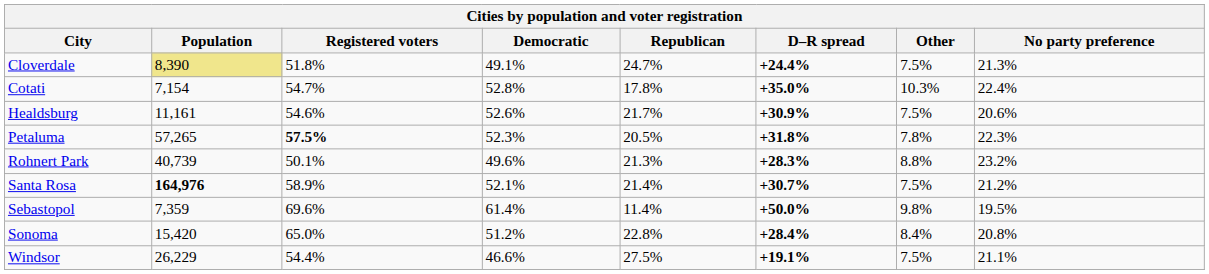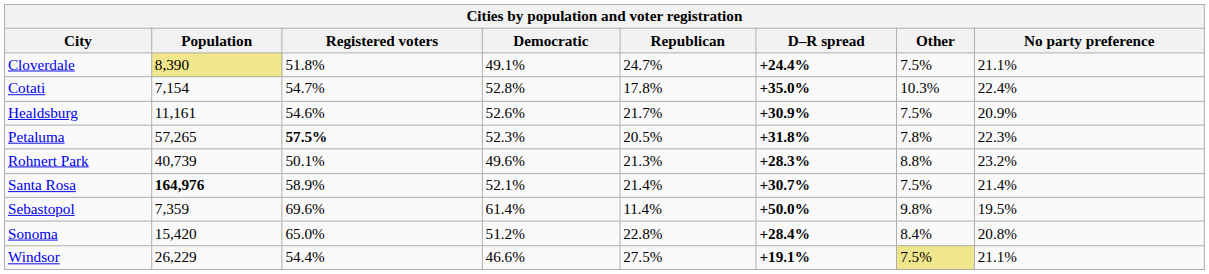 <table class="wikitable collapsible collapsed sortable" style="width: 100%;">
 <tr>
 <th colspan="8">Cities by population and voter registration</th>
 </tr>
 <tr>
 <th>City</th>
 <th data-sort-type="number">Population</th>
 <th data-sort-type="number">Registered voters<br></th>
 <th data-sort-type="number">Democratic</th>
 <th data-sort-type="number">Republican</th>
 <th data-sort-type="number">D–R spread</th>
 <th data-sort-type="number">Other</th>
 <th data-sort-type="number">No party preference</th>
 </tr>
 <tr>
 <td><a href='#'>Cloverdale</a></td>
 <td style="background: khaki;">8,390</td>
 <td>51.8%</td>
 <td>49.1%</td>
 <td>24.7%</td>
 <td><span><strong>+24.4%</strong></span></td>
 <td>7.5%</td>
-<td>21.3%</td>
+<td>21.1%</td>
 </tr>
 <tr>
 <td><a href='#'>Cotati</a></td>
 <td>7,154</td>
 <td>54.7%</td>
 <td>52.8%</td>
 <td>17.8%</td>
 <td><span><strong>+35.0%</strong></span></td>
 <td>10.3%</td>
 <td>22.4%</td>
 </tr>
 <tr>
 <td><a href='#'>Healdsburg</a></td>
 <td>11,161</td>
 <td>54.6%</td>
 <td>52.6%</td>
 <td>21.7%</td>
 <td><span><strong>+30.9%</strong></span></td>
 <td>7.5%</td>
-<td>20.6%</td>
+<td>20.9%</td>
 </tr>
 <tr>
 <td><a href='#'>Petaluma</a></td>
 <td>57,265</td>
 <td><strong>57.5%</strong></td>
 <td>52.3%</td>
 <td>20.5%</td>
 <td><span><strong>+31.8%</strong></span></td>
 <td>7.8%</td>
 <td>22.3%</td>
 </tr>
 <tr>
 <td><a href='#'>Rohnert Park</a></td>
 <td>40,739</td>
 <td>50.1%</td>
 <td>49.6%</td>
 <td>21.3%</td>
 <td><span><strong>+28.3%</strong></span></td>
 <td>8.8%</td>
 <td>23.2%</td>
 </tr>
 <tr>
 <td><a href='#'>Santa Rosa</a></td>
 <td><strong>164,976</strong></td>
 <td>58.9%</td>
 <td>52.1%</td>
 <td>21.4%</td>
 <td><span><strong>+30.7%</strong></span></td>
 <td>7.5%</td>
-<td>21.2%</td>
+<td>21.4%</td>
 </tr>
 <tr>
 <td><a href='#'>Sebastopol</a></td>
 <td>7,359</td>
 <td>69.6%</td>
 <td>61.4%</td>
 <td>11.4%</td>
 <td><span><strong>+50.0%</strong></span></td>
 <td>9.8%</td>
 <td>19.5%</td>
 </tr>
 <tr>
 <td><a href='#'>Sonoma</a></td>
 <td>15,420</td>
 <td>65.0%</td>
 <td>51.2%</td>
 <td>22.8%</td>
 <td><span><strong>+28.4%</strong></span></td>
 <td>8.4%</td>
 <td>20.8%</td>
 </tr>
 <tr>
 <td><a href='#'>Windsor</a></td>
 <td>26,229</td>
 <td>54.4%</td>
 <td>46.6%</td>
 <td>27.5%</td>
 <td><span><strong>+19.1%</strong></span></td>
-<td>7.5%</td>
+<td style="background: khaki;">7.5%</td>
 <td>21.1%</td>
 </tr>
 </table>
